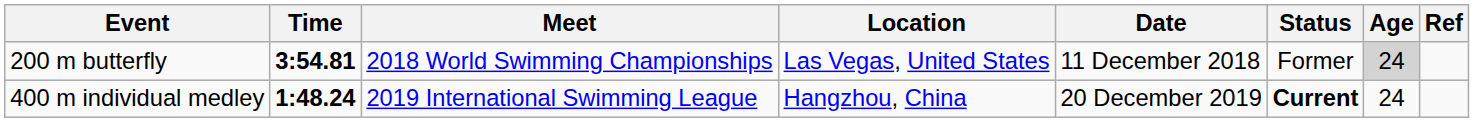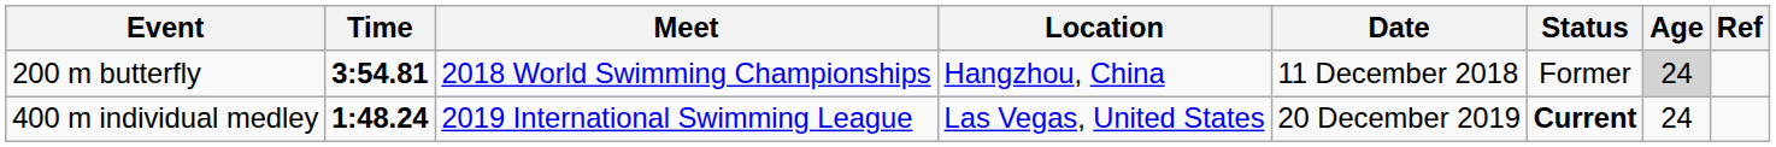 <table class="wikitable sortable">
 <tr>
 <th>Event</th>
 <th>Time</th>
 <th>Meet</th>
 <th>Location</th>
 <th>Date</th>
 <th>Status</th>
 <th>Age</th>
 <th>Ref</th>
 </tr>
 <tr>
 <td>200 m butterfly</td>
 <td style="text-align:center;"><strong>3:54.81</strong></td>
 <td><a href='#'>2018 World Swimming Championships</a></td>
-<td><a href='#'>Las Vegas</a>, <a href='#'>United States</a></td>
+<td><a href='#'>Hangzhou</a>, <a href='#'>China</a></td>
 <td>11 December 2018</td>
 <td style="text-align:center;">Former</td>
 <td style="background: lightgrey; text-align:center;">24</td>
 <td style="text-align:center;"></td>
 </tr>
 <tr>
 <td>400 m individual medley</td>
 <td style="text-align:center;"><strong>1:48.24</strong></td>
 <td><a href='#'>2019 International Swimming League</a></td>
-<td><a href='#'>Hangzhou</a>, <a href='#'>China</a></td>
+<td><a href='#'>Las Vegas</a>, <a href='#'>United States</a></td>
 <td>20 December 2019</td>
 <td style="text-align:center;"><strong>Current</strong></td>
 <td style="text-align:center;">24</td>
 <td style="text-align:center;"></td>
 </tr>
 </table>
